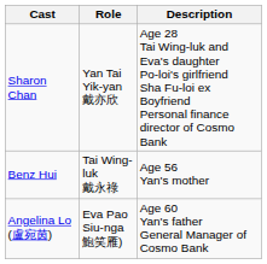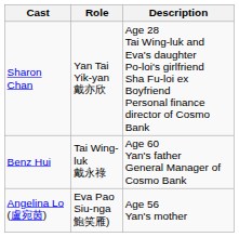 <table class="wikitable" width="55%">
 <tr>
 <th>Cast</th>
 <th>Role</th>
 <th>Description</th>
 </tr>
 <tr>
 <td><a href='#'>Sharon Chan</a></td>
 <td>Yan Tai Yik-yan <br> 戴亦欣</td>
 <td>Age 28<br>Tai Wing-luk and Eva's daughter <br>Po-loi's girlfriend <br> Sha Fu-loi ex Boyfriend <br> Personal finance director of Cosmo Bank</td>
 </tr>
 <tr>
 <td><a href='#'>Benz Hui</a></td>
 <td>Tai Wing-luk <br> 戴永祿</td>
-<td>Age 56<br>Yan's mother</td>
+<td>Age 60<br>Yan's father <br> General Manager of Cosmo Bank</td>
 </tr>
 <tr>
 <td><a href='#'>Angelina Lo</a> (<a href='#'>盧宛茵</a>)</td>
 <td>Eva Pao Siu-nga <br> 鮑笑雁)</td>
-<td>Age 60<br>Yan's father <br> General Manager of Cosmo Bank</td>
+<td>Age 56<br>Yan's mother</td>
 </tr>
 </table>
